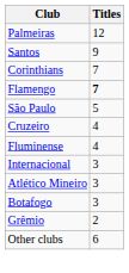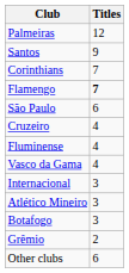 <table class="wikitable sortable">
 <tr>
 <th>Club</th>
 <th>Titles</th>
 </tr>
 <tr>
 <td><a href='#'>Palmeiras</a></td>
 <td>12</td>
 </tr>
 <tr>
 <td><a href='#'>Santos</a></td>
 <td>9</td>
 </tr>
 <tr>
 <td><a href='#'>Corinthians</a></td>
 <td>7</td>
 </tr>
 <tr>
 <td><a href='#'>Flamengo</a></td>
 <td><strong>7</strong></td>
 </tr>
 <tr>
 <td><a href='#'>São Paulo</a></td>
-<td>5</td>
+<td>6</td>
 </tr>
 <tr>
 <td><a href='#'>Cruzeiro</a></td>
 <td>4</td>
 </tr>
 <tr>
 <td><a href='#'>Fluminense</a></td>
+<td>4</td>
+</tr>
+<tr>
+<td><a href='#'>Vasco da Gama</a></td>
 <td>4</td>
 </tr>
 <tr>
 <td><a href='#'>Internacional</a></td>
 <td>3</td>
 </tr>
 <tr>
 <td><a href='#'>Atlético Mineiro</a></td>
 <td>3</td>
 </tr>
 <tr>
 <td><a href='#'>Botafogo</a></td>
 <td>3</td>
 </tr>
 <tr>
 <td><a href='#'>Grêmio</a></td>
 <td>2</td>
 </tr>
 <tr>
 <td>Other clubs</td>
 <td>6</td>
 </tr>
 </table>
